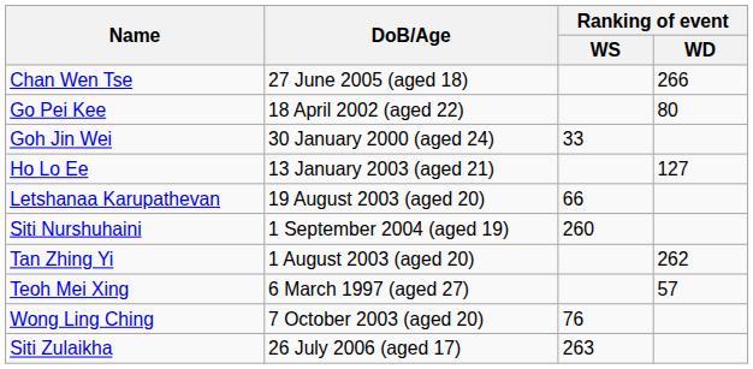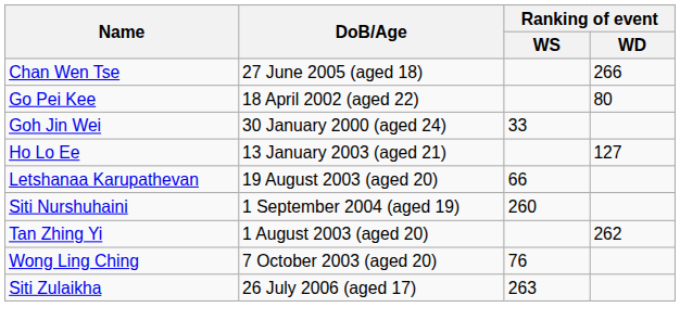 <table class="wikitable" style="width:600px; font-size:95%;">
 <tr>
 <th rowspan="2" align="left">Name</th>
 <th rowspan="2" align="left">DoB/Age</th>
 <th colspan="2" align="center">Ranking of event</th>
 </tr>
 <tr>
 <th align="center">WS</th>
 <th align="center">WD</th>
 </tr>
 <tr>
 <td align="left"><a href='#'>Chan Wen Tse</a></td>
 <td align="left">27 June 2005 (aged 18)</td>
 <td></td>
 <td>266</td>
 </tr>
 <tr>
 <td align="left"><a href='#'>Go Pei Kee</a></td>
 <td align="left">18 April 2002 (aged 22)</td>
 <td></td>
 <td>80</td>
 </tr>
 <tr>
 <td align="left"><a href='#'>Goh Jin Wei</a></td>
 <td align="left">30 January 2000 (aged 24)</td>
 <td>33</td>
 <td></td>
 </tr>
 <tr>
 <td align="left"><a href='#'>Ho Lo Ee</a></td>
 <td align="left">13 January 2003 (aged 21)</td>
 <td></td>
 <td>127</td>
 </tr>
 <tr>
 <td><a href='#'>Letshanaa Karupathevan</a></td>
 <td>19 August 2003 (aged 20)</td>
 <td>66</td>
 <td></td>
 </tr>
 <tr>
 <td align="left"><a href='#'>Siti Nurshuhaini</a></td>
 <td align="left">1 September 2004 (aged 19)</td>
 <td>260</td>
 <td></td>
 </tr>
 <tr>
 <td align="left"><a href='#'>Tan Zhing Yi</a></td>
 <td align="left">1 August 2003 (aged 20)</td>
 <td></td>
 <td>262</td>
 </tr>
 <tr>
-<td align="left"><a href='#'>Teoh Mei Xing</a></td>
-<td align="left">6 March 1997 (aged 27)</td>
-<td></td>
-<td>57</td>
-</tr>
-<tr>
 <td align="left"><a href='#'>Wong Ling Ching</a></td>
 <td align="left">7 October 2003 (aged 20)</td>
 <td>76</td>
 <td></td>
 </tr>
 <tr>
 <td><a href='#'>Siti Zulaikha</a></td>
 <td>26 July 2006 (aged 17)</td>
 <td>263</td>
 <td></td>
 </tr>
 </table>
